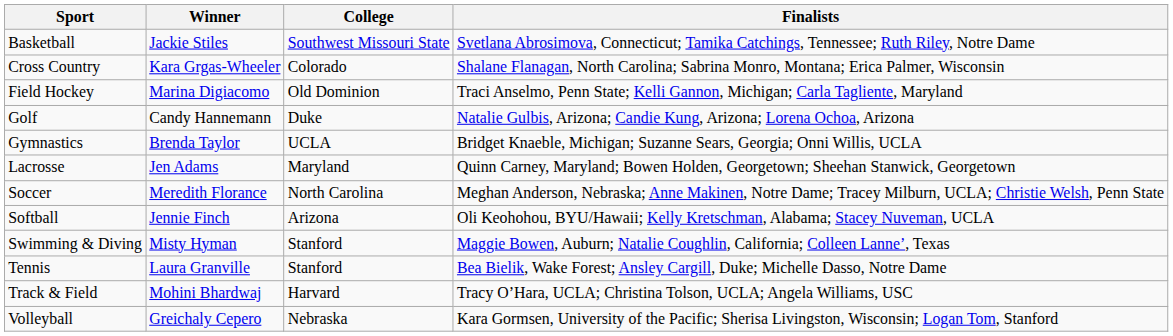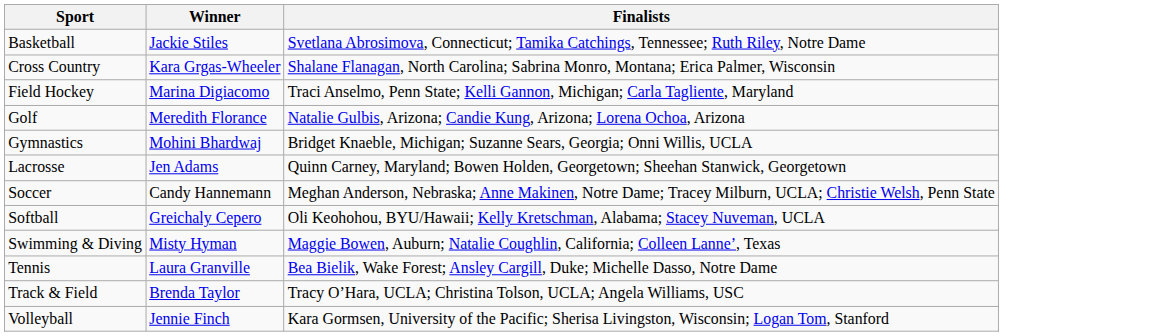 <table class="wikitable">
 <tr>
 <th>Sport</th>
 <th>Winner</th>
-<th>College</th>
 <th>Finalists</th>
 </tr>
 <tr>
 <td>Basketball</td>
 <td><a href='#'>Jackie Stiles</a></td>
-<td><a href='#'>Southwest Missouri State</a></td>
 <td><a href='#'>Svetlana Abrosimova</a>, Connecticut; <a href='#'>Tamika Catchings</a>, Tennessee; <a href='#'>Ruth Riley</a>, Notre Dame</td>
 </tr>
 <tr>
 <td>Cross Country</td>
 <td><a href='#'>Kara Grgas-Wheeler</a></td>
-<td>Colorado</td>
 <td><a href='#'>Shalane Flanagan</a>, North Carolina; Sabrina Monro, Montana; Erica Palmer, Wisconsin</td>
 </tr>
 <tr>
 <td>Field Hockey</td>
 <td><a href='#'>Marina Digiacomo</a></td>
-<td>Old Dominion</td>
 <td>Traci Anselmo, Penn State; <a href='#'>Kelli Gannon</a>, Michigan; <a href='#'>Carla Tagliente</a>, Maryland</td>
 </tr>
 <tr>
 <td>Golf</td>
-<td>Candy Hannemann</td>
-<td>Duke</td>
+<td><a href='#'>Meredith Florance</a></td>
 <td><a href='#'>Natalie Gulbis</a>, Arizona; <a href='#'>Candie Kung</a>, Arizona; <a href='#'>Lorena Ochoa</a>, Arizona</td>
 </tr>
 <tr>
 <td>Gymnastics</td>
-<td><a href='#'>Brenda Taylor</a></td>
-<td>UCLA</td>
+<td><a href='#'>Mohini Bhardwaj</a></td>
 <td>Bridget Knaeble, Michigan; Suzanne Sears, Georgia; Onni Willis, UCLA</td>
 </tr>
 <tr>
 <td>Lacrosse</td>
 <td><a href='#'>Jen Adams</a></td>
-<td>Maryland</td>
 <td>Quinn Carney, Maryland; Bowen Holden, Georgetown; Sheehan Stanwick, Georgetown</td>
 </tr>
 <tr>
 <td>Soccer</td>
-<td><a href='#'>Meredith Florance</a></td>
-<td>North Carolina</td>
+<td>Candy Hannemann</td>
 <td>Meghan Anderson, Nebraska; <a href='#'>Anne Makinen</a>, Notre Dame; Tracey Milburn, UCLA; <a href='#'>Christie Welsh</a>, Penn State</td>
 </tr>
 <tr>
 <td>Softball</td>
-<td><a href='#'>Jennie Finch</a></td>
-<td>Arizona</td>
+<td><a href='#'>Greichaly Cepero</a></td>
 <td>Oli Keohohou, BYU/Hawaii; <a href='#'>Kelly Kretschman</a>, Alabama; <a href='#'>Stacey Nuveman</a>, UCLA</td>
 </tr>
 <tr>
 <td>Swimming & Diving</td>
 <td><a href='#'>Misty Hyman</a></td>
-<td>Stanford</td>
 <td><a href='#'>Maggie Bowen</a>, Auburn; <a href='#'>Natalie Coughlin</a>, California; <a href='#'>Colleen Lanne’</a>, Texas</td>
 </tr>
 <tr>
 <td>Tennis</td>
 <td><a href='#'>Laura Granville</a></td>
-<td>Stanford</td>
 <td><a href='#'>Bea Bielik</a>, Wake Forest; <a href='#'>Ansley Cargill</a>, Duke; Michelle Dasso, Notre Dame</td>
 </tr>
 <tr>
 <td>Track & Field</td>
-<td><a href='#'>Mohini Bhardwaj</a></td>
-<td>Harvard</td>
+<td><a href='#'>Brenda Taylor</a></td>
 <td>Tracy O’Hara, UCLA; Christina Tolson, UCLA; Angela Williams, USC</td>
 </tr>
 <tr>
 <td>Volleyball</td>
-<td><a href='#'>Greichaly Cepero</a></td>
-<td>Nebraska</td>
+<td><a href='#'>Jennie Finch</a></td>
 <td>Kara Gormsen, University of the Pacific; Sherisa Livingston, Wisconsin; <a href='#'>Logan Tom</a>, Stanford</td>
 </tr>
 </table>
